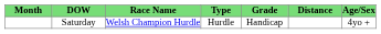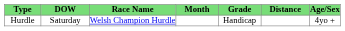 <table class = "sortable" | border="1" cellpadding="0" style="border-collapse: collapse; font-size:90%">
 <tr bgcolor="#77dd77" align="center">
-<th style="width:70px">Month</th>
+<th style="width:60px">Type</th>
 <th style="width:80px">DOW</th>
 <th>Race Name</th>
-<th style="width:60px">Type</th>
+<th style="width:70px">Month</th>
 <th style="width:70px"><strong>Grade</strong></th>
 <th style="width:80px">Distance</th>
 <th style="width:50px">Age/Sex</th>
 </tr>
 <tr>
-<td style="text-align:center"></td>
+<td style="text-align:center">Hurdle</td>
 <td style="text-align:center">Saturday</td>
 <td><a href='#'>Welsh Champion Hurdle</a></td>
-<td style="text-align:center">Hurdle</td>
+<td style="text-align:center"></td>
 <td style="text-align:center">Handicap</td>
 <td style="text-align:center"></td>
 <td style="text-align:center">4yo +</td>
 </tr>
 </table>
